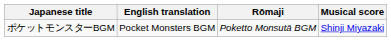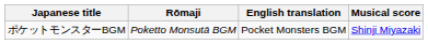 <table class="wikitable">
 <tr>
 <th>Japanese title</th>
+<th>Rōmaji</th>
 <th>English translation</th>
-<th>Rōmaji</th>
 <th>Musical score</th>
 </tr>
 <tr>
 <td>ポケットモンスターBGM</td>
+<td><em>Poketto Monsutā BGM</em></td>
 <td>Pocket Monsters BGM</td>
-<td><em>Poketto Monsutā BGM</em></td>
 <td><a href='#'>Shinji Miyazaki</a></td>
 </tr>
 </table>
